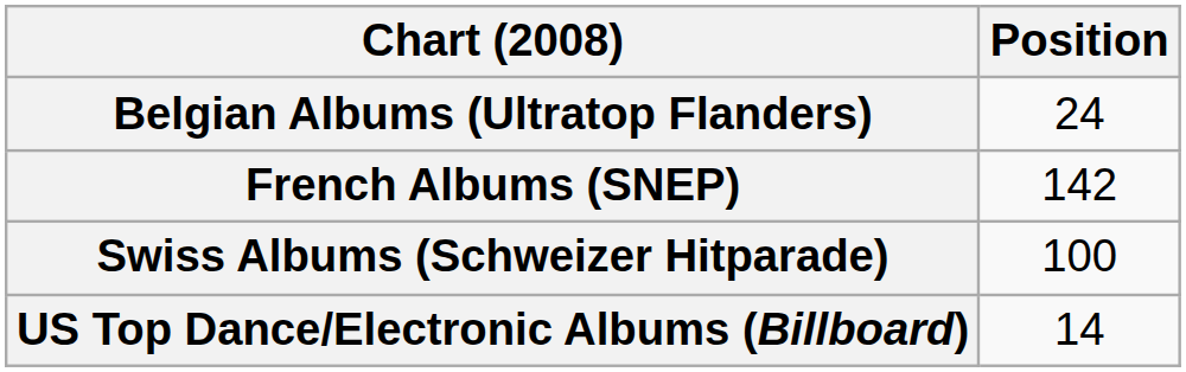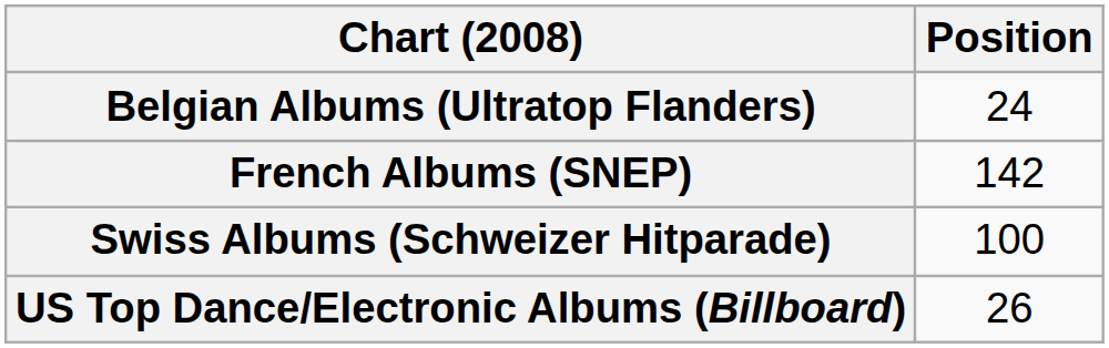 <table class="wikitable sortable plainrowheaders" style="text-align:center">
 <tr>
 <th scope="col">Chart (2008)</th>
 <th scope="col">Position</th>
 </tr>
 <tr>
 <th scope="row">Belgian Albums (Ultratop Flanders)</th>
 <td>24</td>
 </tr>
 <tr>
 <th scope="row">French Albums (SNEP)</th>
 <td>142</td>
 </tr>
 <tr>
 <th scope="row">Swiss Albums (Schweizer Hitparade)</th>
 <td>100</td>
 </tr>
 <tr>
 <th scope="row">US Top Dance/Electronic Albums (<em>Billboard</em>)</th>
-<td>14</td>
+<td>26</td>
 </tr>
 </table>
